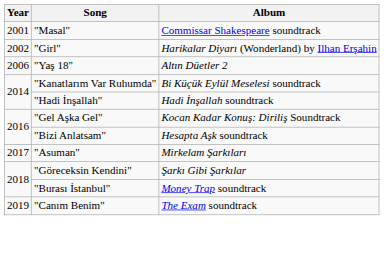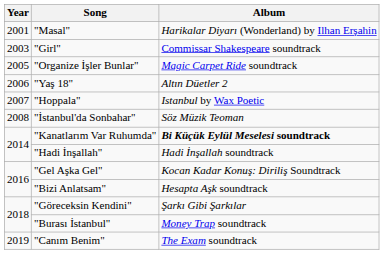 <table class="wikitable">
 <tr>
 <th>Year</th>
 <th>Song</th>
 <th>Album</th>
 </tr>
 <tr>
 <td>2001</td>
 <td>"Masal"</td>
+<td><em>Harikalar Diyarı</em> (Wonderland) by <a href='#'>Ilhan Erşahin</a></td>
+</tr>
+<tr>
+<td>2003</td>
+<td>"Girl"</td>
 <td><a href='#'>Commissar Shakespeare</a> soundtrack</td>
 </tr>
 <tr>
-<td>2002</td>
-<td>"Girl"</td>
-<td><em>Harikalar Diyarı</em> (Wonderland) by <a href='#'>Ilhan Erşahin</a></td>
+<td>2005</td>
+<td>"Organize İşler Bunlar"</td>
+<td><em><a href='#'>Magic Carpet Ride</a></em> soundtrack</td>
 </tr>
 <tr>
 <td>2006</td>
 <td>"Yaş 18"</td>
 <td><em>Altın Düetler 2</em></td>
 </tr>
 <tr>
+<td>2007</td>
+<td>"Hoppala"</td>
+<td><em>Istanbul</em> by <a href='#'>Wax Poetic</a></td>
+</tr>
+<tr>
+<td>2008</td>
+<td>"İstanbul'da Sonbahar"</td>
+<td><em>Söz Müzik Teoman</em></td>
+</tr>
+<tr>
 <td rowspan="2">2014</td>
 <td>"Kanatlarım Var Ruhumda"</td>
-<td><em>Bi Küçük Eylül Meselesi</em> soundtrack</td>
+<td><strong><em>Bi Küçük Eylül Meselesi</em> soundtrack</strong></td>
 </tr>
 <tr>
 <td>"Hadi İnşallah"</td>
 <td><em>Hadi İnşallah</em> soundtrack</td>
 </tr>
 <tr>
 <td rowspan="2">2016</td>
 <td>"Gel Aşka Gel"</td>
 <td><em>Kocan Kadar Konuş: Diriliş</em> Soundtrack</td>
 </tr>
 <tr>
 <td>"Bizi Anlatsam"</td>
 <td><em>Hesapta Aşk</em> soundtrack</td>
-</tr>
-<tr>
-<td>2017</td>
-<td>"Asuman"</td>
-<td><em>Mirkelam Şarkıları</em></td>
 </tr>
 <tr>
 <td rowspan="2">2018</td>
 <td>"Göreceksin Kendini"</td>
 <td><em>Şarkı Gibi Şarkılar</em></td>
 </tr>
 <tr>
 <td>"Burası İstanbul"</td>
 <td><em><a href='#'>Money Trap</a></em> soundtrack</td>
 </tr>
 <tr>
 <td>2019</td>
 <td>"Canım Benim"</td>
 <td><em><a href='#'>The Exam</a></em> soundtrack</td>
 </tr>
 </table>
